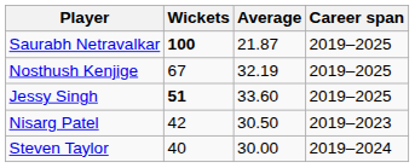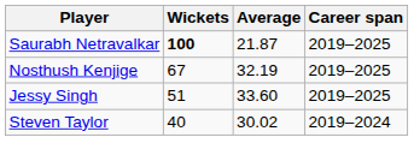 <table class="wikitable">
 <tr>
 <th>Player</th>
 <th>Wickets</th>
 <th>Average</th>
 <th>Career span</th>
 </tr>
 <tr>
 <td><a href='#'>Saurabh Netravalkar</a></td>
 <td><strong>100</strong></td>
 <td>21.87</td>
 <td>2019–2025</td>
 </tr>
 <tr>
 <td><a href='#'>Nosthush Kenjige</a></td>
 <td>67</td>
 <td>32.19</td>
 <td>2019–2025</td>
 </tr>
 <tr>
 <td><a href='#'>Jessy Singh</a></td>
-<td><strong>51</strong></td>
+<td>51</td>
 <td>33.60</td>
 <td>2019–2025</td>
 </tr>
 <tr>
-<td><a href='#'>Nisarg Patel</a></td>
-<td>42</td>
-<td>30.50</td>
-<td>2019–2023</td>
-</tr>
-<tr>
 <td><a href='#'>Steven Taylor</a></td>
 <td>40</td>
-<td>30.00</td>
+<td>30.02</td>
 <td>2019–2024</td>
 </tr>
 </table>
